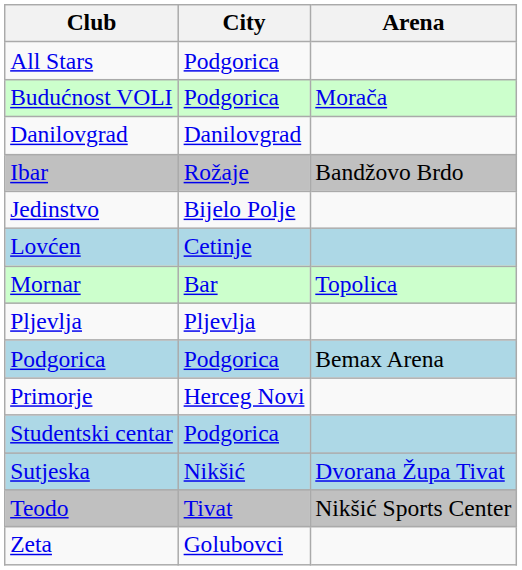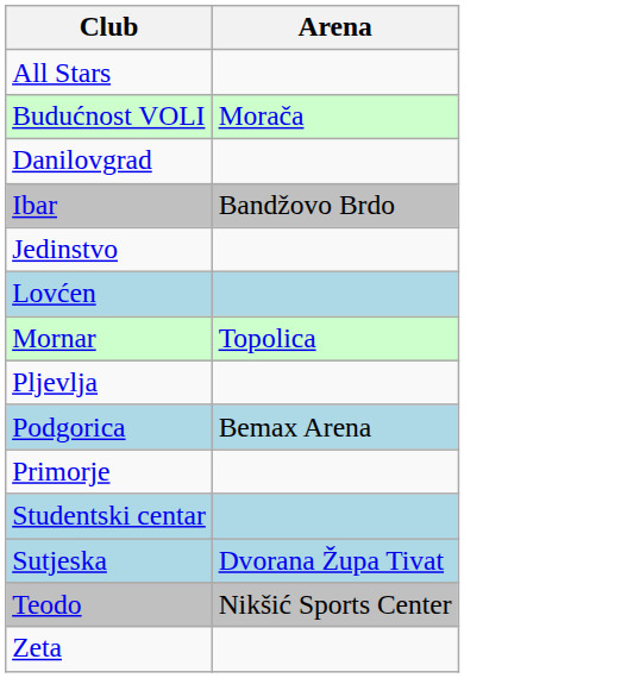 <table class="wikitable sortable">
 <tr>
 <th>Club</th>
-<th>City</th>
 <th>Arena</th>
 </tr>
 <tr>
 <td><a href='#'>All Stars</a></td>
-<td><a href='#'>Podgorica</a></td>
 <td></td>
 </tr>
 <tr bgcolor="ccffcc">
 <td><a href='#'>Budućnost VOLI</a></td>
-<td><a href='#'>Podgorica</a></td>
 <td><a href='#'>Morača</a></td>
 </tr>
 <tr>
-<td><a href='#'>Danilovgrad</a></td>
 <td><a href='#'>Danilovgrad</a></td>
 <td></td>
 </tr>
 <tr bgcolor="#C0C0C0">
 <td><a href='#'>Ibar</a></td>
-<td><a href='#'>Rožaje</a></td>
 <td>Bandžovo Brdo</td>
 </tr>
 <tr>
 <td><a href='#'>Jedinstvo</a></td>
-<td><a href='#'>Bijelo Polje</a></td>
 <td></td>
 </tr>
 <tr bgcolor="lightblue">
 <td><a href='#'>Lovćen</a></td>
-<td><a href='#'>Cetinje</a></td>
 <td></td>
 </tr>
 <tr bgcolor="ccffcc">
 <td><a href='#'>Mornar</a></td>
-<td><a href='#'>Bar</a></td>
 <td><a href='#'>Topolica</a></td>
 </tr>
 <tr>
-<td><a href='#'>Pljevlja</a></td>
 <td><a href='#'>Pljevlja</a></td>
 <td></td>
 </tr>
 <tr bgcolor="lightblue">
 <td><a href='#'>Podgorica</a></td>
-<td><a href='#'>Podgorica</a></td>
 <td>Bemax Arena</td>
 </tr>
 <tr>
 <td><a href='#'>Primorje</a></td>
-<td><a href='#'>Herceg Novi</a></td>
 <td></td>
 </tr>
 <tr bgcolor="lightblue">
 <td><a href='#'>Studentski centar</a></td>
-<td><a href='#'>Podgorica</a></td>
 <td></td>
 </tr>
 <tr bgcolor="lightblue">
 <td><a href='#'>Sutjeska</a></td>
-<td><a href='#'>Nikšić</a></td>
 <td><a href='#'>Dvorana Župa Tivat</a></td>
 </tr>
 <tr bgcolor="#C0C0C0">
 <td><a href='#'>Teodo</a></td>
-<td><a href='#'>Tivat</a></td>
 <td>Nikšić Sports Center</td>
 </tr>
 <tr>
 <td><a href='#'>Zeta</a></td>
-<td><a href='#'>Golubovci</a></td>
 <td></td>
 </tr>
 </table>
